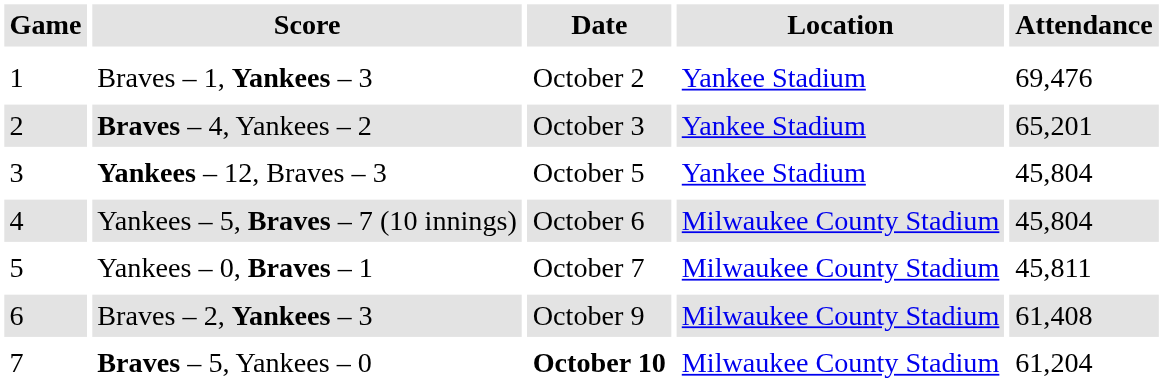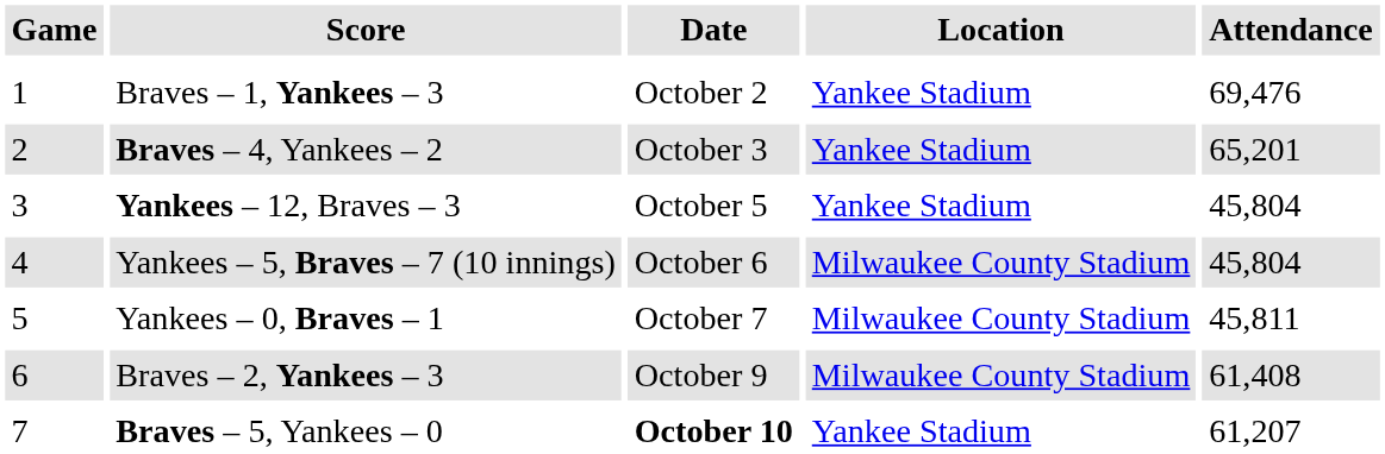 <table border="0" cellspacing="3" cellpadding="3">
 <tr style="background: #e3e3e3;">
 <th>Game</th>
 <th>Score</th>
 <th>Date</th>
 <th>Location</th>
 <th>Attendance</th>
 </tr>
 <tr style="background: #e3e3e3;">
 </tr>
 <tr>
 <td>1</td>
 <td>Braves – 1, <strong>Yankees</strong> – 3</td>
 <td>October 2</td>
 <td><a href='#'>Yankee Stadium</a></td>
 <td>69,476</td>
 </tr>
 <tr style="background: #e3e3e3;">
 <td>2</td>
 <td><strong>Braves</strong> – 4, Yankees – 2</td>
 <td>October 3</td>
 <td><a href='#'>Yankee Stadium</a></td>
 <td>65,201</td>
 </tr>
 <tr>
 <td>3</td>
 <td><strong>Yankees</strong> – 12, Braves – 3</td>
 <td>October 5</td>
 <td><a href='#'>Yankee Stadium</a></td>
 <td>45,804</td>
 </tr>
 <tr style="background: #e3e3e3;">
 <td>4</td>
 <td>Yankees – 5, <strong>Braves</strong> – 7 (10 innings)</td>
 <td>October 6</td>
 <td><a href='#'>Milwaukee County Stadium</a></td>
 <td>45,804</td>
 </tr>
 <tr>
 <td>5</td>
 <td>Yankees – 0, <strong>Braves</strong> – 1</td>
 <td>October 7</td>
 <td><a href='#'>Milwaukee County Stadium</a></td>
 <td>45,811</td>
 </tr>
 <tr style="background: #e3e3e3;">
 <td>6</td>
 <td>Braves – 2, <strong>Yankees</strong> – 3</td>
 <td>October 9</td>
 <td><a href='#'>Milwaukee County Stadium</a></td>
 <td>61,408</td>
 </tr>
 <tr>
 <td>7</td>
 <td><strong>Braves</strong> – 5, Yankees – 0</td>
 <td><strong>October 10</strong></td>
-<td><a href='#'>Milwaukee County Stadium</a></td>
-<td>61,204</td>
+<td><a href='#'>Yankee Stadium</a></td>
+<td>61,207</td>
 </tr>
 <tr style="background: #e3e3e3;">
 </tr>
 </table>
